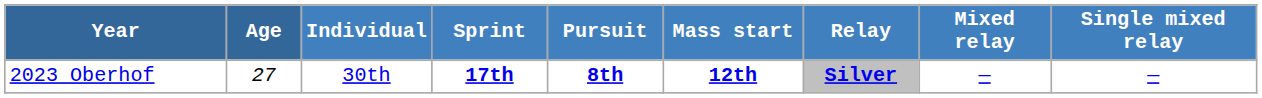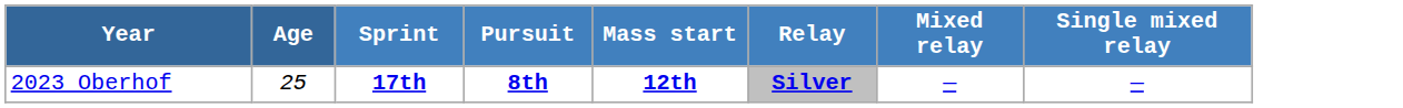 <table class="wikitable" style="font-size:95%; text-align:center; border:grey solid 1px; border-collapse:collapse; background:#ffffff;">
 <tr>
 <th style="background-color:#369; color:white;    width:130px;">Year</th>
 <th style="background-color:#369; color:white;    width:40px;">Age</th>
-<th style="background-color:#4180be; color:white; width:65px;">Individual</th>
 <th style="background-color:#4180be; color:white; width:65px;">Sprint</th>
 <th style="background-color:#4180be; color:white; width:65px;">Pursuit</th>
 <th style="background-color:#4180be; color:white; width:80px;">Mass start</th>
 <th style="background-color:#4180be; color:white; width:65px;">Relay</th>
 <th style="background-color:#4180be; color:white; width:75px;">Mixed relay</th>
 <th style="background-color:#4180be; color:white; width:120px;">Single mixed relay</th>
 </tr>
 <tr>
 <td align=left> <a href='#'>2023 Oberhof</a></td>
-<td><em>27</em></td>
-<td><a href='#'>30th</a></td>
+<td><em>25</em></td>
 <td><a href='#'> <strong>17th</strong></a></td>
 <td><a href='#'><strong>8th</strong></a></td>
 <td><strong><a href='#'>12th</a></strong></td>
 <td style="background:silver"><a href='#'><strong>Silver</strong></a></td>
 <td><a href='#'>—</a></td>
 <td><a href='#'>—</a></td>
 </tr>
 </table>
